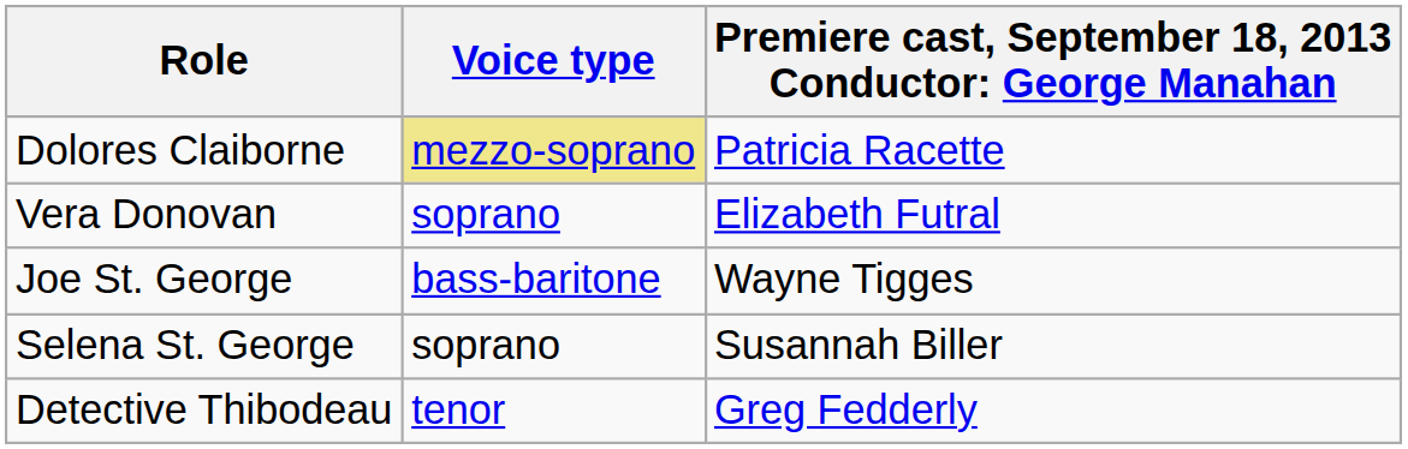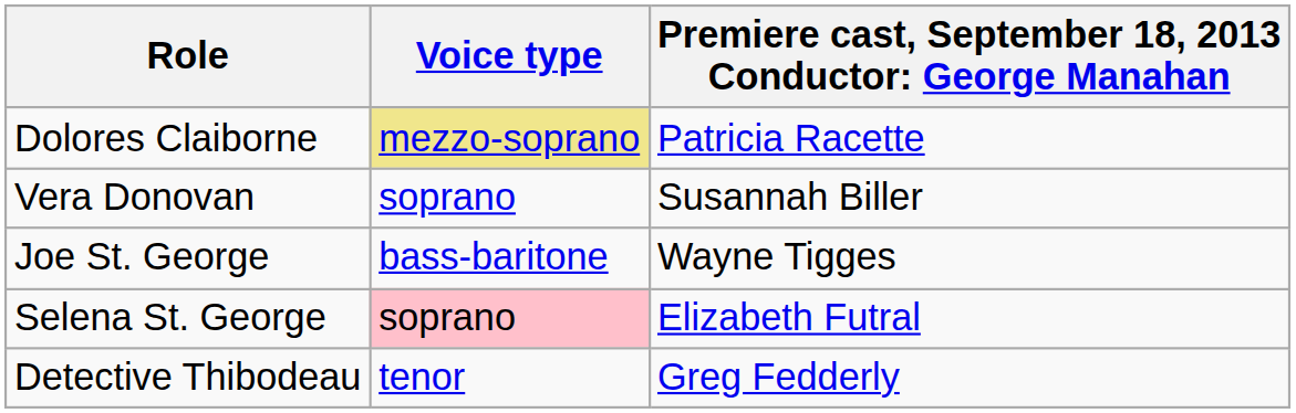 <table class="wikitable">
 <tr>
 <th>Role</th>
 <th><a href='#'>Voice type</a></th>
 <th>Premiere cast, September 18, 2013<br>Conductor: <a href='#'>George Manahan</a></th>
 </tr>
 <tr>
 <td>Dolores Claiborne</td>
 <td style="background: khaki;"><a href='#'>mezzo-soprano</a></td>
 <td><a href='#'>Patricia Racette</a></td>
 </tr>
 <tr>
 <td>Vera Donovan</td>
 <td><a href='#'>soprano</a></td>
-<td><a href='#'>Elizabeth Futral</a></td>
+<td>Susannah Biller</td>
 </tr>
 <tr>
 <td>Joe St. George</td>
 <td><a href='#'>bass-baritone</a></td>
 <td>Wayne Tigges</td>
 </tr>
 <tr>
 <td>Selena St. George</td>
-<td>soprano</td>
-<td>Susannah Biller</td>
+<td style="background: pink;">soprano</td>
+<td><a href='#'>Elizabeth Futral</a></td>
 </tr>
 <tr>
 <td>Detective Thibodeau</td>
 <td><a href='#'>tenor</a></td>
 <td><a href='#'>Greg Fedderly</a></td>
 </tr>
 </table>
